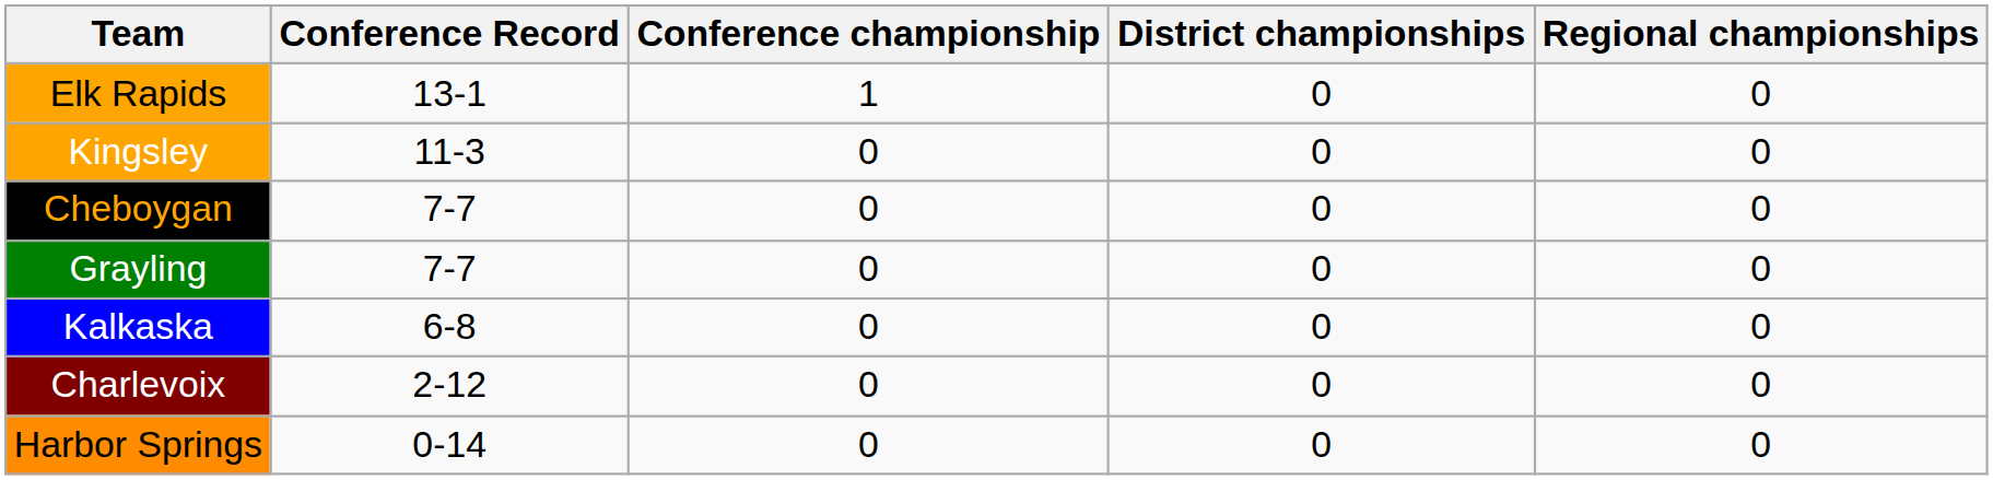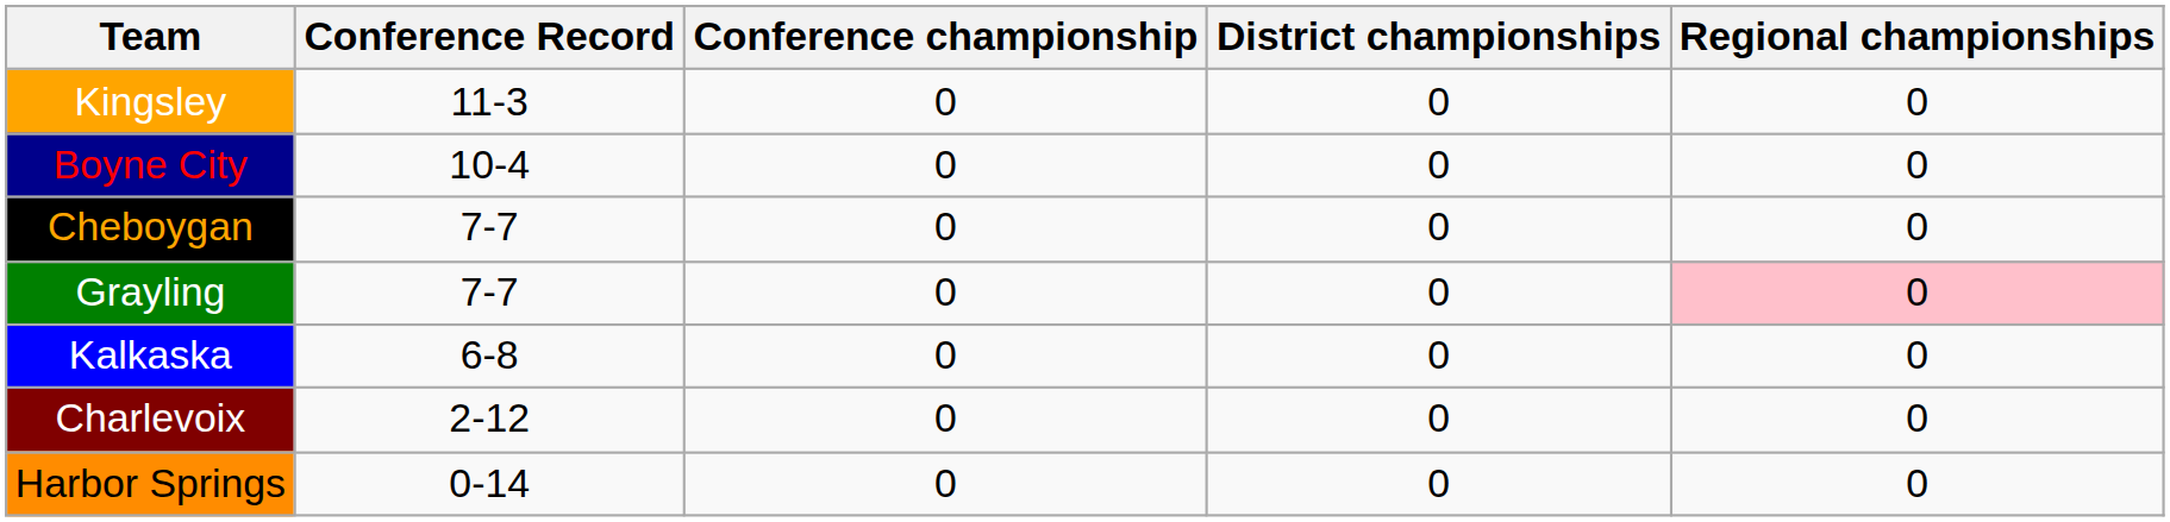 <table class="wikitable sortable" style="text-align:center">
 <tr>
 <th>Team</th>
 <th>Conference Record</th>
 <th>Conference championship</th>
 <th>District championships</th>
 <th>Regional championships</th>
 </tr>
 <tr>
-<td !align=center style="background:orange;color:black">Elk Rapids</td>
-<td>13-1</td>
-<td>1</td>
+<td !align=center style="background:orange;color:white">Kingsley</td>
+<td>11-3</td>
+<td>0</td>
 <td>0</td>
 <td>0</td>
 </tr>
 <tr>
-<td !align=center style="background:orange;color:white">Kingsley</td>
-<td>11-3</td>
+<td !align=center style="background:darkblue;color:red">Boyne City</td>
+<td>10-4</td>
 <td>0</td>
 <td>0</td>
 <td>0</td>
 </tr>
 <tr>
 <td !align=center style="background:black;color:orange">Cheboygan</td>
 <td>7-7</td>
 <td>0</td>
 <td>0</td>
 <td>0</td>
 </tr>
 <tr>
 <td !align=center style="background:green;color:white">Grayling</td>
 <td>7-7</td>
 <td>0</td>
 <td>0</td>
-<td>0</td>
+<td style="background: pink;">0</td>
 </tr>
 <tr>
 <td !align=center style="background:blue;color:white">Kalkaska</td>
 <td>6-8</td>
 <td>0</td>
 <td>0</td>
 <td>0</td>
 </tr>
 <tr>
 <td !align=center style="background:maroon;color:white">Charlevoix</td>
 <td>2-12</td>
 <td>0</td>
 <td>0</td>
 <td>0</td>
 </tr>
 <tr>
 <td !align=center style="background:darkorange;color:black">Harbor Springs</td>
 <td>0-14</td>
 <td>0</td>
 <td>0</td>
 <td>0</td>
 </tr>
 </table>
